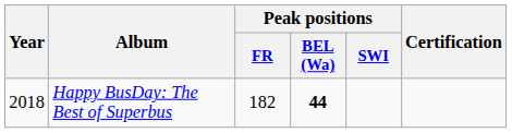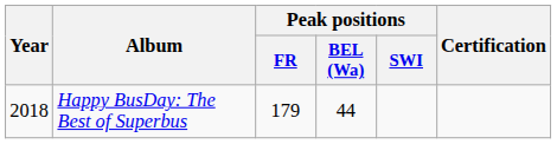 <table class="wikitable">
 <tr>
 <th align="center" rowspan="2" width="10">Year</th>
 <th align="center" rowspan="2" width="160">Album</th>
 <th align="center" colspan="3" width="20">Peak positions</th>
 <th align="center" rowspan="2" width="70">Certification</th>
 </tr>
 <tr>
 <th scope="col" style="width:3em;font-size:90%;"><a href='#'>FR</a><br></th>
 <th scope="col" style="width:3em;font-size:90%;"><a href='#'>BEL <br>(Wa)</a><br></th>
 <th scope="col" style="width:3em;font-size:90%;"><a href='#'>SWI</a><br></th>
 </tr>
 <tr>
 <td style="text-align:center;">2018</td>
 <td><em><a href='#'>Happy BusDay: The Best of Superbus</a></em></td>
-<td style="text-align:center;">182</td>
-<td style="text-align:center;"><strong>44</strong></td>
+<td style="text-align:center;">179</td>
+<td style="text-align:center;">44</td>
 <td style="text-align:center;"></td>
 <td style="text-align:center;"></td>
 </tr>
 </table>
